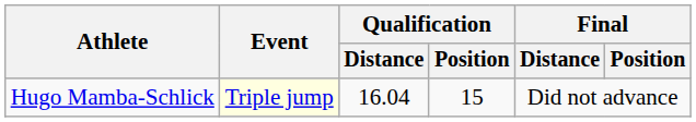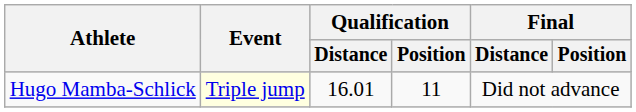 <table class=wikitable style="font-size:90%">
 <tr>
 <th rowspan="2">Athlete</th>
 <th rowspan="2">Event</th>
 <th colspan="2">Qualification</th>
 <th colspan="2">Final</th>
 </tr>
 <tr style="font-size:95%">
 <th>Distance</th>
 <th>Position</th>
 <th>Distance</th>
 <th>Position</th>
 </tr>
 <tr align=center>
 <td align=left><a href='#'>Hugo Mamba-Schlick</a></td>
 <td align=left style="background: lightyellow;"><a href='#'>Triple jump</a></td>
-<td>16.04</td>
-<td>15</td>
+<td>16.01</td>
+<td>11</td>
 <td colspan=2>Did not advance</td>
 </tr>
 </table>
